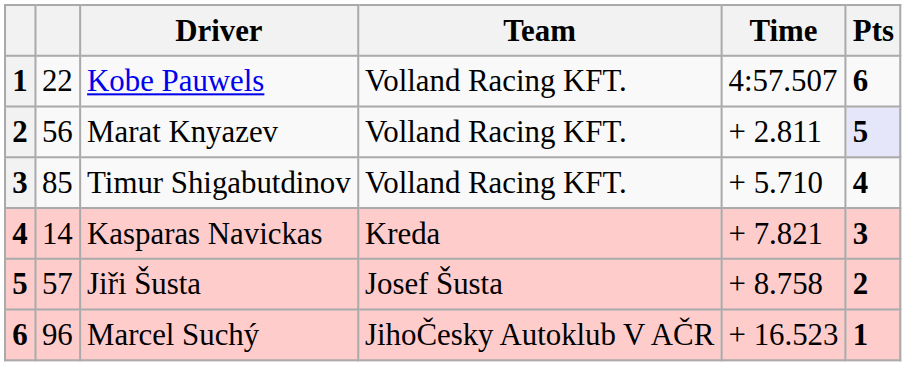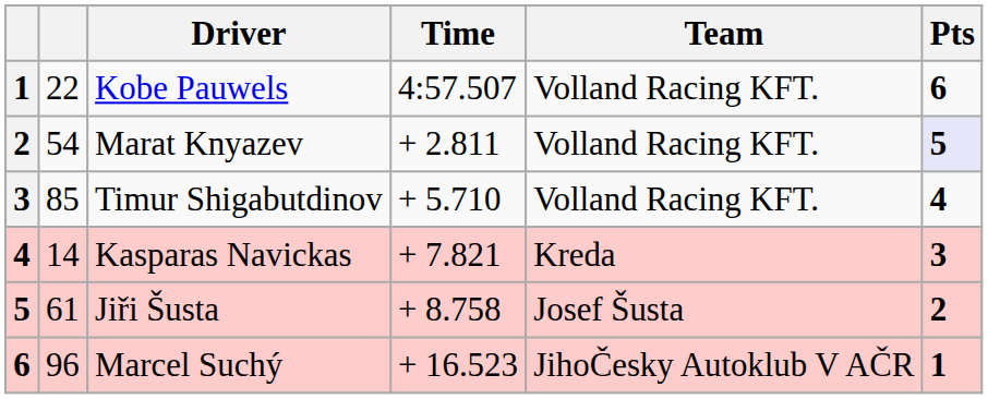 <table class="wikitable" style="font-size:95%">
 <tr>
 <th></th>
 <th></th>
 <th>Driver</th>
+<th>Time</th>
 <th>Team</th>
-<th>Time</th>
 <th>Pts</th>
 </tr>
 <tr>
 <th>1</th>
 <td>22</td>
 <td> <a href='#'>Kobe Pauwels</a></td>
+<td>4:57.507</td>
 <td>Volland Racing KFT.</td>
-<td>4:57.507</td>
 <td><strong>6</strong></td>
 </tr>
 <tr>
 <th>2</th>
-<td>56</td>
+<td>54</td>
 <td> Marat Knyazev</td>
+<td>+ 2.811</td>
 <td>Volland Racing KFT.</td>
-<td>+ 2.811</td>
 <td style="background: lavender;"><strong>5</strong></td>
 </tr>
 <tr>
 <th>3</th>
 <td>85</td>
 <td> Timur Shigabutdinov</td>
+<td>+ 5.710</td>
 <td>Volland Racing KFT.</td>
-<td>+ 5.710</td>
 <td><strong>4</strong></td>
 </tr>
 <tr>
 <th style="background:#ffcccc;">4</th>
 <td style="background:#ffcccc;">14</td>
 <td style="background:#ffcccc;"> Kasparas Navickas</td>
+<td style="background:#ffcccc;">+ 7.821</td>
 <td style="background:#ffcccc;">Kreda</td>
-<td style="background:#ffcccc;">+ 7.821</td>
 <td style="background:#ffcccc;"><strong>3</strong></td>
 </tr>
 <tr>
 <th style="background:#ffcccc;">5</th>
-<td style="background:#ffcccc;">57</td>
+<td style="background:#ffcccc;">61</td>
 <td style="background:#ffcccc;"> Jiři Šusta</td>
+<td style="background:#ffcccc;">+ 8.758</td>
 <td style="background:#ffcccc;">Josef Šusta</td>
-<td style="background:#ffcccc;">+ 8.758</td>
 <td style="background:#ffcccc;"><strong>2</strong></td>
 </tr>
 <tr>
 <th style="background:#ffcccc;">6</th>
 <td style="background:#ffcccc;">96</td>
 <td style="background:#ffcccc;"> Marcel Suchý</td>
+<td style="background:#ffcccc;">+ 16.523</td>
 <td style="background:#ffcccc;">JihoČesky Autoklub V AČR</td>
-<td style="background:#ffcccc;">+ 16.523</td>
 <td style="background:#ffcccc;"><strong>1</strong></td>
 </tr>
 </table>
